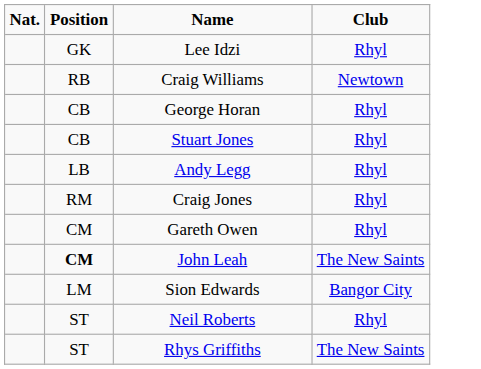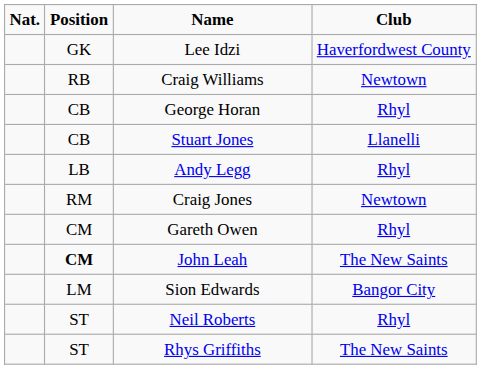 <table class="sortable" border="2" cellpadding="4" cellspacing="0" style="text-align:center; margin: 1em 1em 1em 0; background: #f9f9f9; border: 1px #aaa solid; border-collapse: collapse; font-size: 95%;">
 <tr>
 <th class="unsortable" width=24px>Nat.</th>
 <th class="unsortable">Position</th>
 <th class="unsortable" width=170px>Name</th>
 <th class="unsortable">Club</th>
 </tr>
 <tr>
 <td></td>
 <td>GK</td>
 <td>Lee Idzi</td>
-<td><a href='#'>Rhyl</a></td>
+<td><a href='#'>Haverfordwest County</a></td>
 </tr>
 <tr>
 <td></td>
 <td>RB</td>
 <td>Craig Williams</td>
 <td><a href='#'>Newtown</a></td>
 </tr>
 <tr>
 <td></td>
 <td>CB</td>
 <td>George Horan</td>
 <td><a href='#'>Rhyl</a></td>
 </tr>
 <tr>
 <td></td>
 <td>CB</td>
 <td><a href='#'>Stuart Jones</a></td>
-<td><a href='#'>Rhyl</a></td>
+<td><a href='#'>Llanelli</a></td>
 </tr>
 <tr>
 <td></td>
 <td>LB</td>
 <td><a href='#'>Andy Legg</a></td>
 <td><a href='#'>Rhyl</a></td>
 </tr>
 <tr>
 <td></td>
 <td>RM</td>
 <td>Craig Jones</td>
-<td><a href='#'>Rhyl</a></td>
+<td><a href='#'>Newtown</a></td>
 </tr>
 <tr>
 <td></td>
 <td>CM</td>
 <td>Gareth Owen</td>
 <td><a href='#'>Rhyl</a></td>
 </tr>
 <tr>
 <td></td>
 <td><strong>CM</strong></td>
 <td><a href='#'>John Leah</a></td>
 <td><a href='#'>The New Saints</a></td>
 </tr>
 <tr>
 <td></td>
 <td>LM</td>
 <td>Sion Edwards</td>
 <td><a href='#'>Bangor City</a></td>
 </tr>
 <tr>
 <td></td>
 <td>ST</td>
 <td><a href='#'>Neil Roberts</a></td>
 <td><a href='#'>Rhyl</a></td>
 </tr>
 <tr>
 <td></td>
 <td>ST</td>
 <td><a href='#'>Rhys Griffiths</a></td>
 <td><a href='#'>The New Saints</a></td>
 </tr>
 </table>
